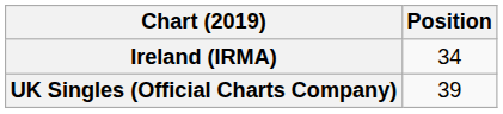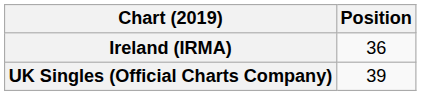 <table class="wikitable sortable plainrowheaders" style="text-align:center">
 <tr>
 <th scope="col">Chart (2019)</th>
 <th scope="col">Position</th>
 </tr>
 <tr>
 <th scope="row">Ireland (IRMA)</th>
-<td>34</td>
+<td>36</td>
 </tr>
 <tr>
 <th scope="row">UK Singles (Official Charts Company)</th>
 <td>39</td>
 </tr>
 </table>
